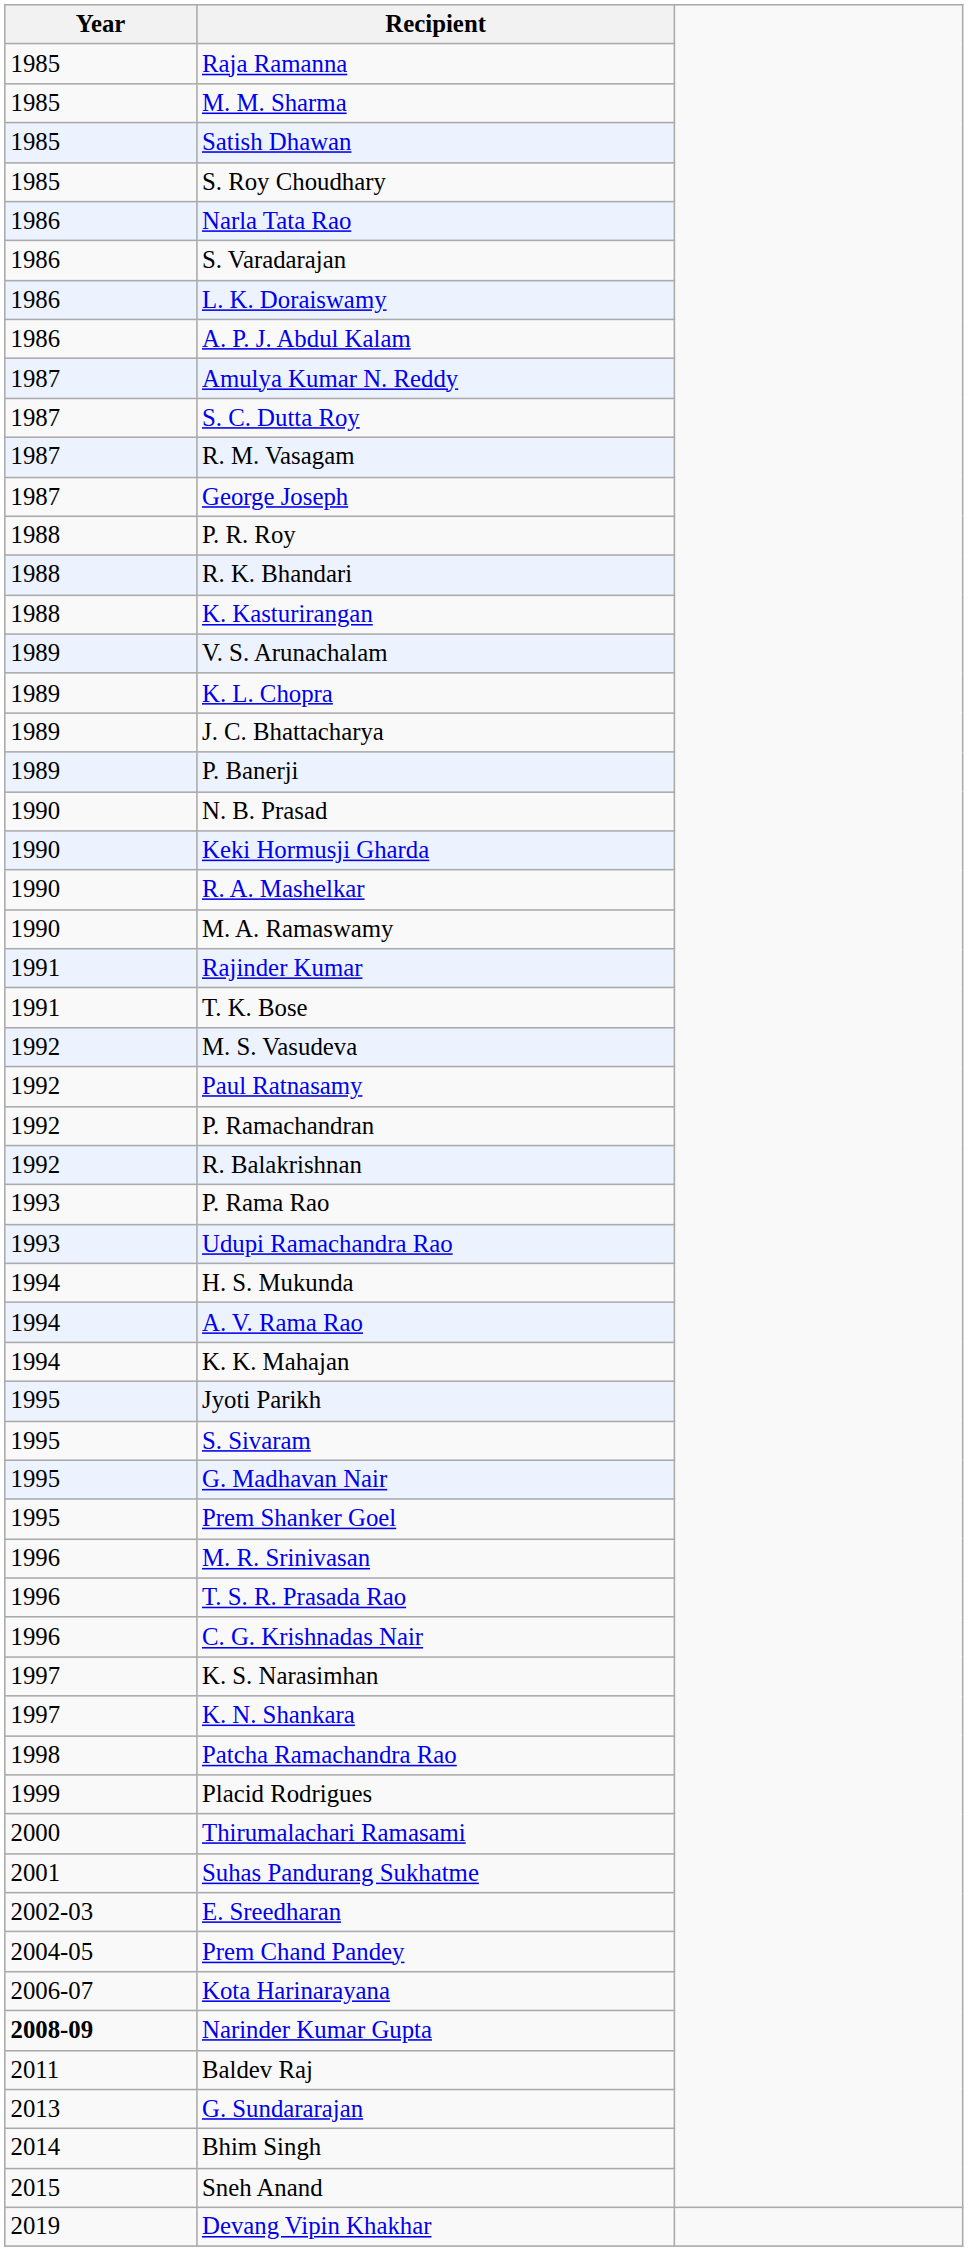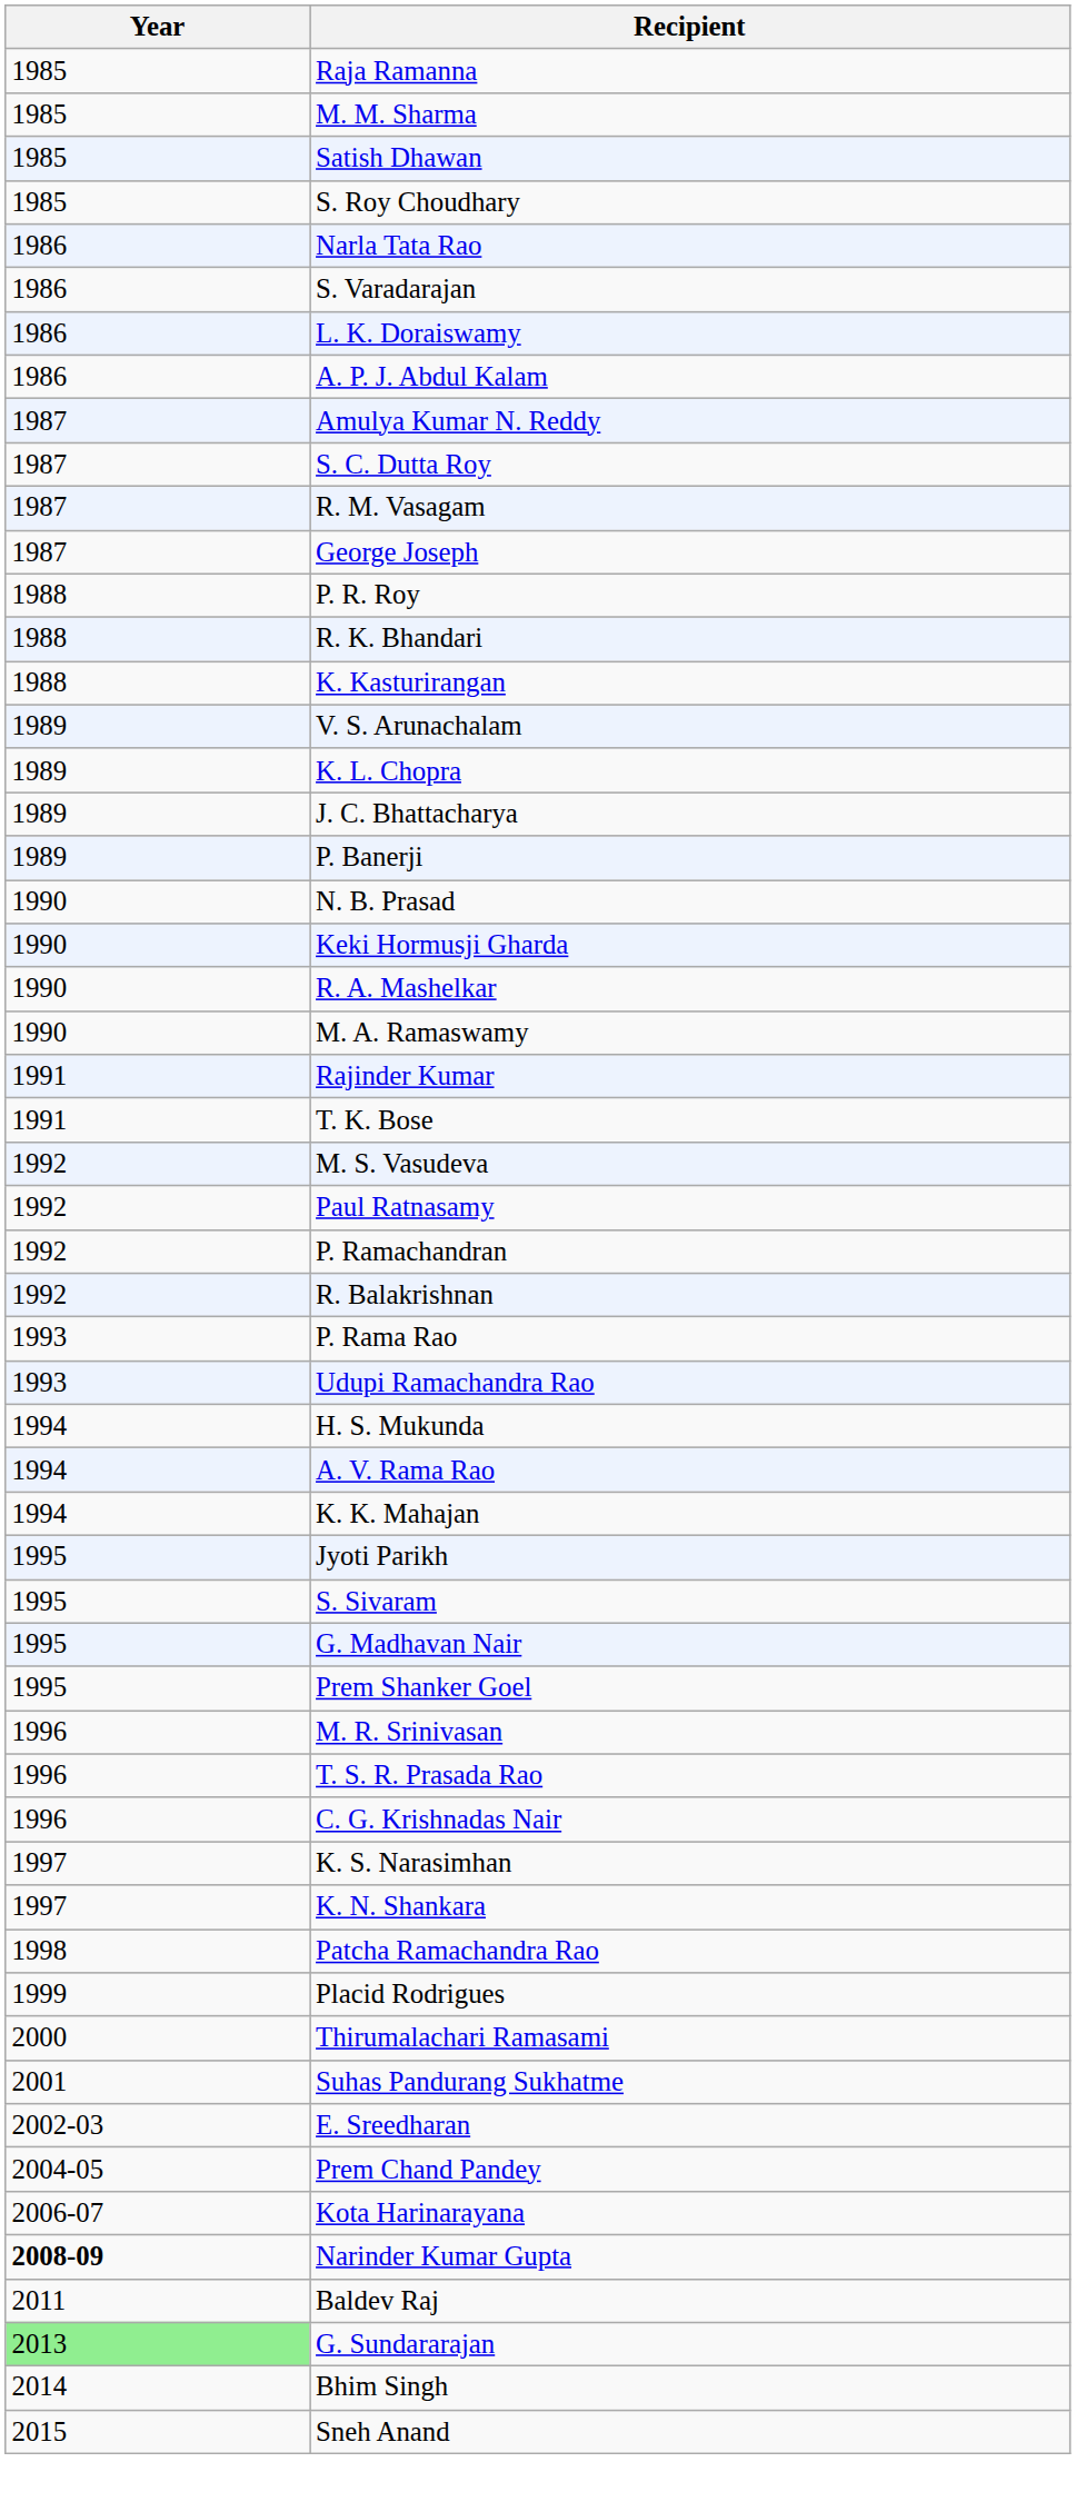 <table class="wikitable plainrowheaders sortable" style="width:70%">
 <tr>
 <th scope="col" style="width:20%">Year</th>
 <th scope="col" style="width:50%">Recipient</th>
 </tr>
 <tr>
 <td>1985</td>
 <td><a href='#'>Raja Ramanna</a></td>
 </tr>
 <tr>
 <td>1985</td>
 <td><a href='#'>M. M. Sharma</a></td>
 </tr>
 <tr bgcolor="#edf3fe">
 <td>1985</td>
 <td><a href='#'>Satish Dhawan</a></td>
 </tr>
 <tr>
 <td>1985</td>
 <td>S. Roy Choudhary</td>
 </tr>
 <tr bgcolor="#edf3fe">
 <td>1986</td>
 <td><a href='#'>Narla Tata Rao</a></td>
 </tr>
 <tr>
 <td>1986</td>
 <td>S. Varadarajan</td>
 </tr>
 <tr bgcolor="#edf3fe">
 <td>1986</td>
 <td><a href='#'>L. K. Doraiswamy</a></td>
 </tr>
 <tr>
 <td>1986</td>
 <td><a href='#'>A. P. J. Abdul Kalam</a></td>
 </tr>
 <tr bgcolor="#edf3fe">
 <td>1987</td>
 <td><a href='#'>Amulya Kumar N. Reddy</a></td>
 </tr>
 <tr>
 <td>1987</td>
 <td><a href='#'>S. C. Dutta Roy</a></td>
 </tr>
 <tr bgcolor="#edf3fe">
 <td>1987</td>
 <td>R. M. Vasagam</td>
 </tr>
 <tr>
 <td>1987</td>
 <td><a href='#'>George Joseph</a></td>
 </tr>
 <tr>
 <td>1988</td>
 <td>P. R. Roy</td>
 </tr>
 <tr bgcolor="#edf3fe">
 <td>1988</td>
 <td>R. K. Bhandari</td>
 </tr>
 <tr>
 <td>1988</td>
 <td><a href='#'>K. Kasturirangan</a></td>
 </tr>
 <tr bgcolor="#edf3fe">
 <td>1989</td>
 <td>V. S. Arunachalam</td>
 </tr>
 <tr>
 <td>1989</td>
 <td><a href='#'>K. L. Chopra</a></td>
 </tr>
 <tr>
 <td>1989</td>
 <td>J. C. Bhattacharya</td>
 </tr>
 <tr bgcolor="#edf3fe">
 <td>1989</td>
 <td>P. Banerji</td>
 </tr>
 <tr>
 <td>1990</td>
 <td>N. B. Prasad</td>
 </tr>
 <tr bgcolor="#edf3fe">
 <td>1990</td>
 <td><a href='#'>Keki Hormusji Gharda</a></td>
 </tr>
 <tr>
 <td>1990</td>
 <td><a href='#'>R. A. Mashelkar</a></td>
 </tr>
 <tr>
 <td>1990</td>
 <td>M. A. Ramaswamy</td>
 </tr>
 <tr bgcolor="#edf3fe">
 <td>1991</td>
 <td><a href='#'>Rajinder Kumar</a></td>
 </tr>
 <tr>
 <td>1991</td>
 <td>T. K. Bose</td>
 </tr>
 <tr bgcolor="#edf3fe">
 <td>1992</td>
 <td>M. S. Vasudeva</td>
 </tr>
 <tr>
 <td>1992</td>
 <td><a href='#'>Paul Ratnasamy</a></td>
 </tr>
 <tr>
 <td>1992</td>
 <td>P. Ramachandran</td>
 </tr>
 <tr bgcolor="#edf3fe">
 <td>1992</td>
 <td>R. Balakrishnan</td>
 </tr>
 <tr>
 <td>1993</td>
 <td>P. Rama Rao</td>
 </tr>
 <tr bgcolor="#edf3fe">
 <td>1993</td>
 <td><a href='#'>Udupi Ramachandra Rao</a></td>
 </tr>
 <tr>
 <td>1994</td>
 <td>H. S. Mukunda</td>
 </tr>
 <tr bgcolor="#edf3fe">
 <td>1994</td>
 <td><a href='#'>A. V. Rama Rao</a></td>
 </tr>
 <tr>
 <td>1994</td>
 <td>K. K. Mahajan</td>
 </tr>
 <tr bgcolor="#edf3fe">
 <td>1995</td>
 <td>Jyoti Parikh</td>
 </tr>
 <tr>
 <td>1995</td>
 <td><a href='#'>S. Sivaram</a></td>
 </tr>
 <tr bgcolor="#edf3fe">
 <td>1995</td>
 <td><a href='#'>G. Madhavan Nair</a></td>
 </tr>
 <tr>
 <td>1995</td>
 <td><a href='#'>Prem Shanker Goel</a></td>
 </tr>
 <tr>
 <td>1996</td>
 <td><a href='#'>M. R. Srinivasan</a></td>
 </tr>
 <tr>
 <td>1996</td>
 <td><a href='#'>T. S. R. Prasada Rao</a></td>
 </tr>
 <tr>
 <td>1996</td>
 <td><a href='#'>C. G. Krishnadas Nair</a></td>
 </tr>
 <tr>
 <td>1997</td>
 <td>K. S. Narasimhan</td>
 </tr>
 <tr>
 <td>1997</td>
 <td><a href='#'>K. N. Shankara</a></td>
 </tr>
 <tr>
 <td>1998</td>
 <td><a href='#'>Patcha Ramachandra Rao</a></td>
 </tr>
 <tr>
 <td>1999</td>
 <td>Placid Rodrigues</td>
 </tr>
 <tr>
 <td>2000</td>
 <td><a href='#'>Thirumalachari Ramasami</a></td>
 </tr>
 <tr>
 <td>2001</td>
 <td><a href='#'>Suhas Pandurang Sukhatme</a></td>
 </tr>
 <tr>
 <td>2002-03</td>
 <td><a href='#'>E. Sreedharan</a></td>
 </tr>
 <tr>
 <td>2004-05</td>
 <td><a href='#'>Prem Chand Pandey</a></td>
 </tr>
 <tr>
 <td>2006-07</td>
 <td><a href='#'>Kota Harinarayana</a></td>
 </tr>
 <tr>
 <td><strong>2008-09</strong></td>
 <td><a href='#'>Narinder Kumar Gupta</a></td>
 </tr>
 <tr>
 <td>2011</td>
 <td>Baldev Raj</td>
 </tr>
 <tr>
-<td>2013</td>
+<td style="background: lightgreen;">2013</td>
 <td><a href='#'>G. Sundararajan</a></td>
 </tr>
 <tr>
 <td>2014</td>
 <td>Bhim Singh</td>
 </tr>
 <tr>
 <td>2015</td>
 <td>Sneh Anand</td>
 </tr>
-<tr>
-<td>2019</td>
-<td><a href='#'>Devang Vipin Khakhar</a></td>
-<td></td>
-</tr>
 </table>
